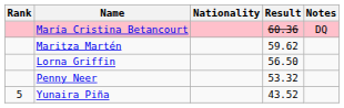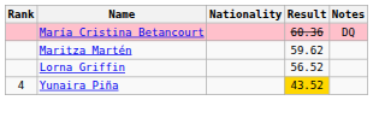 <table class="wikitable sortable" style="text-align:center">
 <tr>
 <th>Rank</th>
 <th>Name</th>
 <th>Nationality</th>
 <th>Result</th>
 <th>Notes</th>
 </tr>
 <tr bgcolor=pink>
 <td><s></s></td>
 <td align=left><a href='#'>María Cristina Betancourt</a></td>
 <td align=left></td>
 <td><s>60.36</s></td>
 <td>DQ</td>
 </tr>
 <tr>
 <td></td>
 <td align=left><a href='#'>Maritza Martén</a></td>
 <td align=left></td>
 <td>59.62</td>
 <td></td>
 </tr>
 <tr>
 <td></td>
 <td align=left><a href='#'>Lorna Griffin</a></td>
 <td align=left></td>
-<td>56.50</td>
+<td>56.52</td>
 <td></td>
 </tr>
 <tr>
-<td></td>
-<td align=left><a href='#'>Penny Neer</a></td>
-<td align=left></td>
-<td>53.32</td>
-<td></td>
-</tr>
-<tr>
-<td>5</td>
+<td>4</td>
 <td align=left><a href='#'>Yunaira Piña</a></td>
 <td align=left></td>
-<td>43.52</td>
+<td style="background: gold;">43.52</td>
 <td></td>
 </tr>
 </table>
